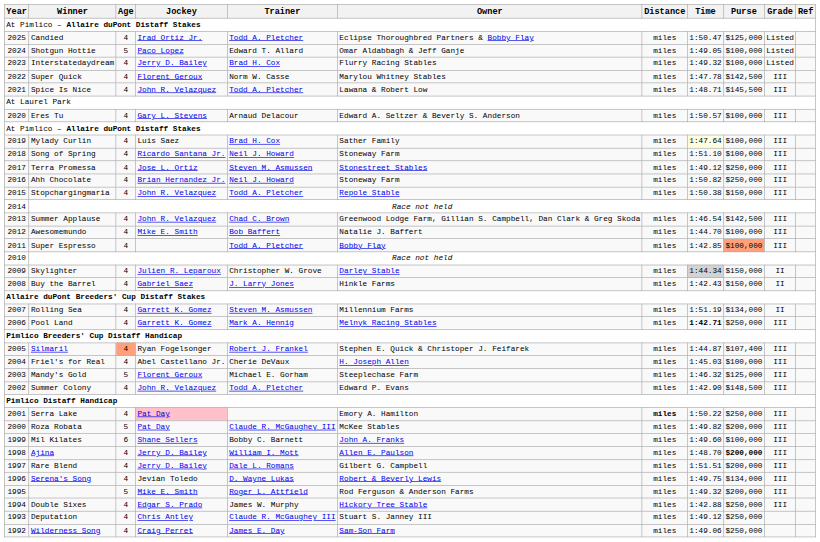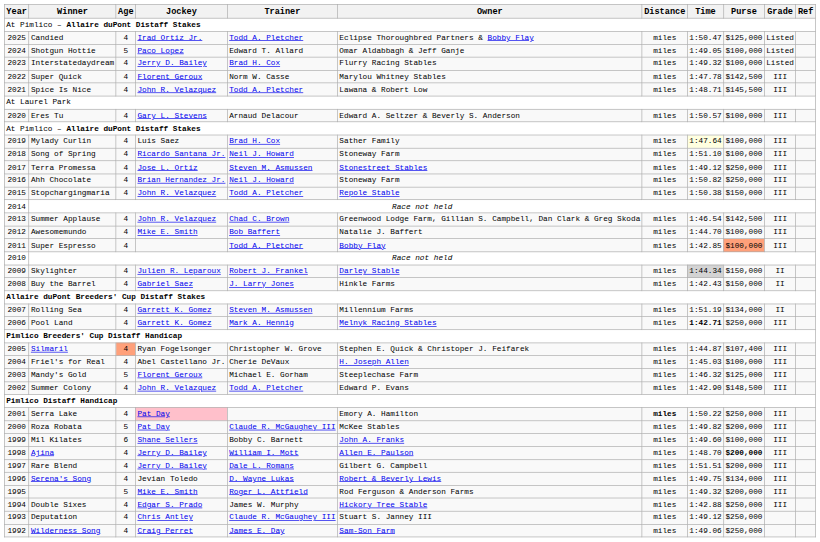 <table class="wikitable sortable">
 <tr>
 <th>Year</th>
 <th>Winner</th>
 <th>Age</th>
 <th>Jockey</th>
 <th>Trainer</th>
 <th>Owner</th>
 <th>Distance</th>
 <th>Time</th>
 <th>Purse</th>
 <th>Grade</th>
 <th>Ref</th>
 </tr>
 <tr style="font-size:90%; background-color:white">
 <td align="left" colspan=11>At Pimlico  – <strong>Allaire duPont Distaff Stakes</strong></td>
 </tr>
 <tr style="font-size:90%;">
 <td align="center">2025</td>
 <td>Candied</td>
 <td align="center">4</td>
 <td><a href='#'>Irad Ortiz Jr.</a></td>
 <td><a href='#'>Todd A. Pletcher</a></td>
 <td>Eclipse Thoroughbred Partners & <a href='#'>Bobby Flay</a></td>
 <td align="center"> miles</td>
 <td align="center">1:50.47</td>
 <td align="center">$125,000</td>
 <td align="center">Listed</td>
 <td></td>
 </tr>
 <tr style="font-size:90%;">
 <td align=center>2024</td>
 <td>Shotgun Hottie</td>
 <td align=center>5</td>
 <td><a href='#'>Paco Lopez</a></td>
 <td>Edward T. Allard</td>
 <td>Omar Aldabbagh & Jeff Ganje</td>
 <td align=center> miles</td>
 <td align=center>1:49.05</td>
 <td align=center>$100,000</td>
 <td align=center>Listed</td>
 <td></td>
 </tr>
 <tr style="font-size:90%;">
 <td align=center>2023</td>
 <td>Interstatedaydream</td>
 <td align=center>4</td>
 <td><a href='#'>Jerry D. Bailey</a></td>
 <td><a href='#'>Brad H. Cox</a></td>
 <td>Flurry Racing Stables</td>
 <td align=center> miles</td>
 <td align=center>1:49.32</td>
 <td align=center>$100,000</td>
 <td align=center>Listed</td>
 <td></td>
 </tr>
 <tr style="font-size:90%;">
 <td align=center>2022</td>
 <td>Super Quick</td>
 <td align=center>4</td>
 <td><a href='#'>Florent Geroux</a></td>
 <td>Norm W. Casse</td>
 <td>Marylou Whitney Stables</td>
 <td align=center> miles</td>
 <td align=center>1:47.78</td>
 <td align=center>$142,500</td>
 <td align=center>III</td>
 <td></td>
 </tr>
 <tr style="font-size:90%;">
 <td align=center>2021</td>
 <td>Spice Is Nice</td>
 <td align=center>4</td>
 <td><a href='#'>John R. Velazquez</a></td>
 <td><a href='#'>Todd A. Pletcher</a></td>
 <td>Lawana & Robert Low</td>
 <td align=center> miles</td>
 <td align=center>1:48.71</td>
 <td align=center>$145,500</td>
 <td align=center>III</td>
 <td></td>
 </tr>
 <tr style="font-size:90%; background-color:white">
 <td align="left" colspan=11>At Laurel Park</td>
 </tr>
 <tr style="font-size:90%;">
 <td align=center>2020</td>
 <td>Eres Tu</td>
 <td align=center>4</td>
 <td><a href='#'>Gary L. Stevens</a></td>
 <td>Arnaud Delacour</td>
 <td>Edward A. Seltzer & Beverly S. Anderson</td>
 <td align=center> miles</td>
 <td align=center>1:50.57</td>
 <td align=center>$100,000</td>
 <td align=center>III</td>
 <td></td>
 </tr>
 <tr style="font-size:90%; background-color:white">
 <td align="left" colspan=11>At Pimlico – <strong>Allaire duPont Distaff Stakes</strong></td>
 </tr>
 <tr style="font-size:90%;">
 <td align=center>2019</td>
 <td>Mylady Curlin</td>
 <td align=center>4</td>
 <td>Luis Saez</td>
 <td><a href='#'>Brad H. Cox</a></td>
 <td>Sather Family</td>
 <td align=center> miles</td>
 <td align=center style="background: lightyellow;">1:47.64</td>
 <td align=center>$100,000</td>
 <td align=center>III</td>
 <td></td>
 </tr>
 <tr style="font-size:90%;">
 <td align=center>2018</td>
 <td>Song of Spring</td>
 <td align=center>4</td>
 <td><a href='#'>Ricardo Santana Jr.</a></td>
 <td><a href='#'>Neil J. Howard</a></td>
 <td>Stoneway Farm</td>
 <td align=center> miles</td>
 <td align=center>1:51.10</td>
 <td align=center>$100,000</td>
 <td align=center>III</td>
 <td></td>
 </tr>
 <tr style="font-size:90%;">
 <td align=center>2017</td>
 <td>Terra Promessa</td>
 <td align=center>4</td>
 <td><a href='#'>Jose L. Ortiz</a></td>
 <td><a href='#'>Steven M. Asmussen</a></td>
 <td><a href='#'>Stonestreet Stables</a></td>
 <td align=center> miles</td>
 <td align=center>1:49.12</td>
 <td align=center>$250,000</td>
 <td align=center>III</td>
 <td></td>
 </tr>
 <tr style="font-size:90%;">
 <td align=center>2016</td>
 <td>Ahh Chocolate</td>
 <td align=center>4</td>
 <td><a href='#'>Brian Hernandez Jr.</a></td>
 <td><a href='#'>Neil J. Howard</a></td>
 <td>Stoneway Farm</td>
 <td align=center> miles</td>
 <td align=center>1:50.82</td>
 <td align=center>$250,000</td>
 <td align=center>III</td>
 <td></td>
 </tr>
 <tr style="font-size:90%;">
 <td align=center>2015</td>
 <td>Stopchargingmaria</td>
 <td align=center>4</td>
 <td><a href='#'>John R. Velazquez</a></td>
 <td><a href='#'>Todd A. Pletcher</a></td>
 <td><a href='#'>Repole Stable</a></td>
 <td align=center> miles</td>
 <td align=center>1:50.38</td>
 <td align=center>$150,000</td>
 <td align=center>III</td>
 <td></td>
 </tr>
 <tr style="font-size:90%; background-color:white">
 <td align="center">2014</td>
 <td align="center" colspan=10><em>Race not held</em></td>
 </tr>
 <tr style="font-size:90%;">
 <td align=center>2013</td>
 <td>Summer Applause</td>
 <td align=center>4</td>
 <td><a href='#'>John R. Velazquez</a></td>
 <td><a href='#'>Chad C. Brown</a></td>
 <td>Greenwood Lodge Farm, Gillian S. Campbell, Dan Clark & Greg Skoda</td>
 <td align=center> miles</td>
 <td align=center>1:46.54</td>
 <td align=center>$142,500</td>
 <td align=center>III</td>
 <td></td>
 </tr>
 <tr style="font-size:90%;">
 <td align=center>2012</td>
 <td>Awesomemundo</td>
 <td align=center>4</td>
 <td><a href='#'>Mike E. Smith</a></td>
 <td><a href='#'>Bob Baffert</a></td>
 <td>Natalie J. Baffert</td>
 <td align=center> miles</td>
 <td align=center>1:44.70</td>
 <td align=center>$100,000</td>
 <td align=center>III</td>
 <td></td>
 </tr>
 <tr style="font-size:90%;">
 <td align=center>2011</td>
 <td>Super Espresso</td>
 <td align=center>4</td>
 <td></td>
 <td><a href='#'>Todd A. Pletcher</a></td>
 <td><a href='#'>Bobby Flay</a></td>
 <td align=center> miles</td>
 <td align=center>1:42.85</td>
 <td align=center style="background: lightsalmon;">$100,000</td>
 <td align=center>III</td>
 <td></td>
 </tr>
 <tr style="font-size:90%; background-color:white">
 <td align="center">2010</td>
 <td align="center" colspan=10><em>Race not held</em></td>
 </tr>
 <tr style="font-size:90%;">
 <td align=center>2009</td>
 <td>Skylighter</td>
 <td align=center>4</td>
 <td><a href='#'>Julien R. Leparoux</a></td>
-<td>Christopher W. Grove</td>
+<td><a href='#'>Robert J. Frankel</a></td>
 <td><a href='#'>Darley Stable</a></td>
 <td align=center> miles</td>
 <td align=center style="background: lightgrey;">1:44.34</td>
 <td align=center>$150,000</td>
 <td align=center>II</td>
 <td></td>
 </tr>
 <tr style="font-size:90%;">
 <td align=center>2008</td>
 <td>Buy the Barrel</td>
 <td align=center>4</td>
 <td><a href='#'>Gabriel Saez</a></td>
 <td><a href='#'>J. Larry Jones</a></td>
 <td>Hinkle Farms</td>
 <td align=center> miles</td>
 <td align=center>1:42.43</td>
 <td align=center>$150,000</td>
 <td align=center>II</td>
 <td></td>
 </tr>
 <tr style="font-size:90%; background-color:white">
 <td align="left" colspan=11><strong>Allaire duPont Breeders' Cup Distaff Stakes</strong></td>
 </tr>
 <tr style="font-size:90%;">
 <td align=center>2007</td>
 <td>Rolling Sea</td>
 <td align=center>4</td>
 <td><a href='#'>Garrett K. Gomez</a></td>
 <td><a href='#'>Steven M. Asmussen</a></td>
 <td>Millennium Farms</td>
 <td align=center> miles</td>
 <td align=center>1:51.19</td>
 <td align=center>$134,000</td>
 <td align=center>II</td>
 <td></td>
 </tr>
 <tr style="font-size:90%;">
 <td align=center>2006</td>
 <td>Pool Land</td>
 <td align=center>4</td>
 <td><a href='#'>Garrett K. Gomez</a></td>
 <td><a href='#'>Mark A. Hennig</a></td>
 <td><a href='#'>Melnyk Racing Stables</a></td>
 <td align=center> miles</td>
 <td align=center><strong>1:42.71</strong></td>
 <td align=center>$250,000</td>
 <td align=center>III</td>
 <td></td>
 </tr>
 <tr style="font-size:90%; background-color:white">
 <td align="left" colspan=11><strong>Pimlico Breeders' Cup Distaff Handicap</strong></td>
 </tr>
 <tr style="font-size:90%;">
 <td align=center>2005</td>
 <td><a href='#'>Silmaril</a></td>
 <td align=center style="background: lightsalmon;">4</td>
 <td>Ryan Fogelsonger</td>
-<td><a href='#'>Robert J. Frankel</a></td>
+<td>Christopher W. Grove</td>
 <td>Stephen E. Quick & Christoper J. Feifarek</td>
 <td align=center> miles</td>
 <td align=center>1:44.87</td>
 <td align=center>$107,400</td>
 <td align=center>III</td>
 <td></td>
 </tr>
 <tr style="font-size:90%;">
 <td align=center>2004</td>
 <td>Friel's for Real</td>
 <td align=center>4</td>
 <td>Abel Castellano Jr.</td>
 <td>Cherie DeVaux</td>
 <td><a href='#'>H. Joseph Allen</a></td>
 <td align=center> miles</td>
 <td align=center>1:45.03</td>
 <td align=center>$100,000</td>
 <td align=center>III</td>
 <td></td>
 </tr>
 <tr style="font-size:90%;">
 <td align=center>2003</td>
 <td>Mandy's Gold</td>
 <td align=center>5</td>
 <td><a href='#'>Florent Geroux</a></td>
 <td>Michael E. Gorham</td>
 <td>Steeplechase Farm</td>
 <td align=center> miles</td>
 <td align=center>1:46.32</td>
 <td align=center>$125,000</td>
 <td align=center>III</td>
 <td></td>
 </tr>
 <tr style="font-size:90%;">
 <td align=center>2002</td>
 <td>Summer Colony</td>
 <td align=center>4</td>
 <td><a href='#'>John R. Velazquez</a></td>
 <td><a href='#'>Todd A. Pletcher</a></td>
 <td>Edward P. Evans</td>
 <td align=center> miles</td>
 <td align=center>1:42.90</td>
 <td align=center>$148,500</td>
 <td align=center>III</td>
 <td></td>
 </tr>
 <tr style="font-size:90%; background-color:white">
 <td align="left" colspan=11><strong>Pimlico Distaff Handicap</strong></td>
 </tr>
 <tr style="font-size:90%;">
 <td align=center>2001</td>
 <td>Serra Lake</td>
 <td align=center>4</td>
 <td style="background: pink;"><a href='#'>Pat Day</a></td>
 <td></td>
 <td>Emory A. Hamilton</td>
 <td align=center><strong> miles</strong></td>
 <td align=center>1:50.22</td>
 <td align=center>$250,000</td>
 <td align=center>III</td>
 <td></td>
 </tr>
 <tr style="font-size:90%;">
 <td align=center>2000</td>
 <td>Roza Robata</td>
 <td align=center>5</td>
 <td><a href='#'>Pat Day</a></td>
 <td><a href='#'>Claude R. McGaughey III</a></td>
 <td>McKee Stables</td>
 <td align=center> miles</td>
 <td align=center>1:49.82</td>
 <td align=center>$200,000</td>
 <td align=center>III</td>
 <td></td>
 </tr>
 <tr style="font-size:90%;">
 <td align=center>1999</td>
 <td>Mil Kilates</td>
 <td align=center>6</td>
 <td><a href='#'>Shane Sellers</a></td>
 <td>Bobby C. Barnett</td>
 <td><a href='#'>John A. Franks</a></td>
 <td align=center> miles</td>
 <td align=center>1:49.60</td>
 <td align=center>$100,000</td>
 <td align=center>III</td>
 <td></td>
 </tr>
 <tr style="font-size:90%;">
 <td align=center>1998</td>
 <td><a href='#'>Ajina</a></td>
 <td align=center>4</td>
 <td><a href='#'>Jerry D. Bailey</a></td>
 <td><a href='#'>William I. Mott</a></td>
 <td><a href='#'>Allen E. Paulson</a></td>
 <td align=center> miles</td>
 <td align=center>1:48.70</td>
 <td align=center><strong>$200,000</strong></td>
 <td align=center>III</td>
 <td></td>
 </tr>
 <tr style="font-size:90%;">
 <td align=center>1997</td>
 <td>Rare Blend</td>
 <td align=center>4</td>
 <td><a href='#'>Jerry D. Bailey</a></td>
 <td><a href='#'>Dale L. Romans</a></td>
 <td>Gilbert G. Campbell</td>
 <td align=center> miles</td>
 <td align=center>1:51.51</td>
 <td align=center>$200,000</td>
 <td align=center>III</td>
 <td></td>
 </tr>
 <tr style="font-size:90%;">
 <td align=center>1996</td>
 <td><a href='#'>Serena's Song</a></td>
 <td align=center>4</td>
 <td>Jevian Toledo</td>
 <td><a href='#'>D. Wayne Lukas</a></td>
 <td><a href='#'>Robert & Beverly Lewis</a></td>
 <td align=center> miles</td>
 <td align=center>1:49.75</td>
 <td align=center>$134,000</td>
 <td align=center>III</td>
 <td></td>
 </tr>
 <tr style="font-size:90%;">
 <td align=center>1995</td>
 <td></td>
 <td align=center>5</td>
 <td><a href='#'>Mike E. Smith</a></td>
 <td><a href='#'>Roger L. Attfield</a></td>
 <td>Rod Ferguson & Anderson Farms</td>
 <td align=center> miles</td>
 <td align=center>1:49.32</td>
 <td align=center>$200,000</td>
 <td align=center>III</td>
 <td></td>
 </tr>
 <tr style="font-size:90%;">
 <td align=center>1994</td>
 <td>Double Sixes</td>
 <td align=center>4</td>
 <td><a href='#'>Edgar S. Prado</a></td>
 <td>James W. Murphy</td>
 <td><a href='#'>Hickory Tree Stable</a></td>
 <td align=center> miles</td>
 <td align=center>1:42.88</td>
 <td align=center>$250,000</td>
 <td align=center>III</td>
 <td></td>
 </tr>
 <tr style="font-size:90%;">
 <td align=center>1993</td>
 <td>Deputation</td>
 <td align=center>4</td>
 <td><a href='#'>Chris Antley</a></td>
 <td><a href='#'>Claude R. McGaughey III</a></td>
 <td>Stuart S. Janney III</td>
 <td align=center> miles</td>
 <td align=center>1:49.12</td>
 <td align=center>$250,000</td>
 <td align=center></td>
 <td></td>
 </tr>
 <tr style="font-size:90%;">
 <td align=center>1992</td>
 <td><a href='#'>Wilderness Song</a></td>
 <td align=center>4</td>
 <td><a href='#'>Craig Perret</a></td>
 <td><a href='#'>James E. Day</a></td>
 <td><a href='#'>Sam-Son Farm</a></td>
 <td align=center> miles</td>
 <td align=center>1:49.06</td>
 <td align=center>$250,000</td>
 <td align=center></td>
 <td></td>
 </tr>
 </table>
